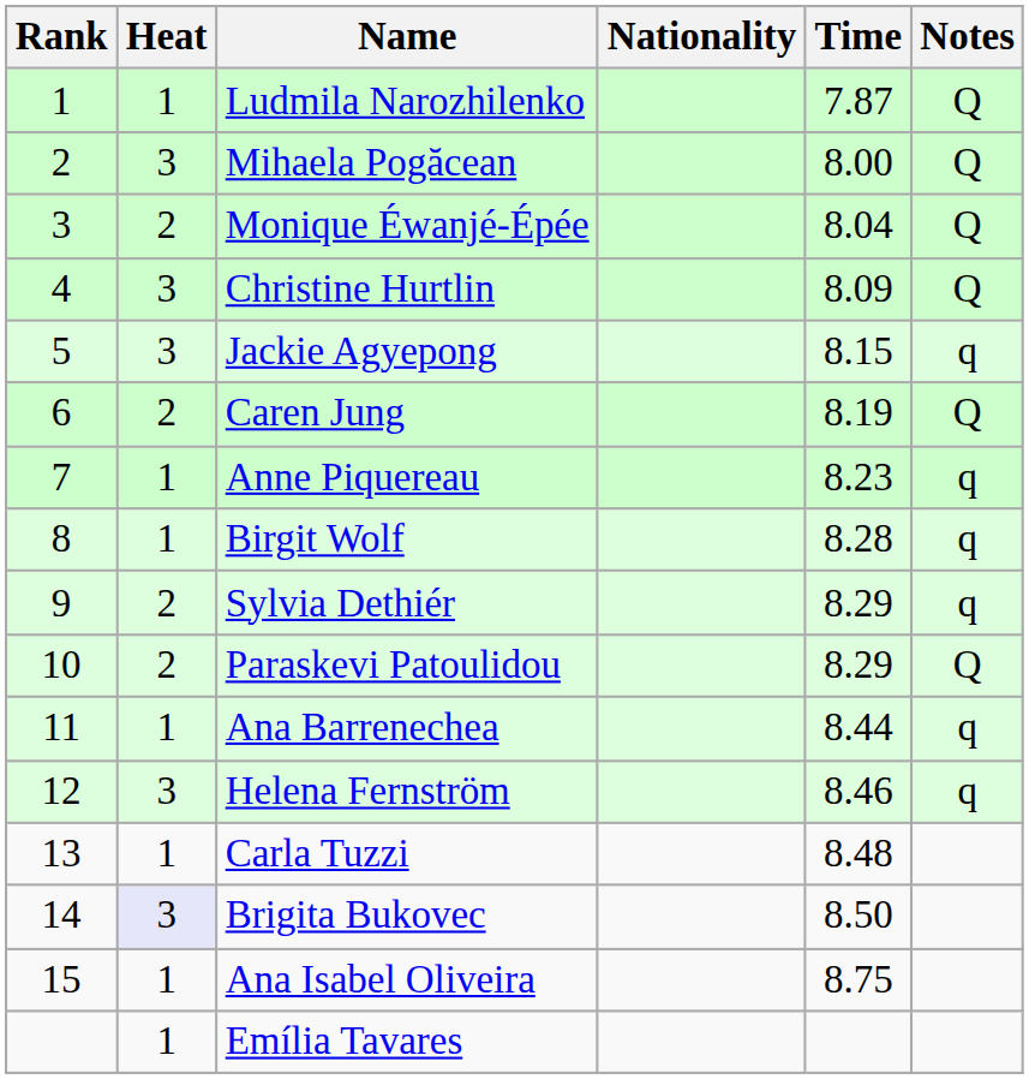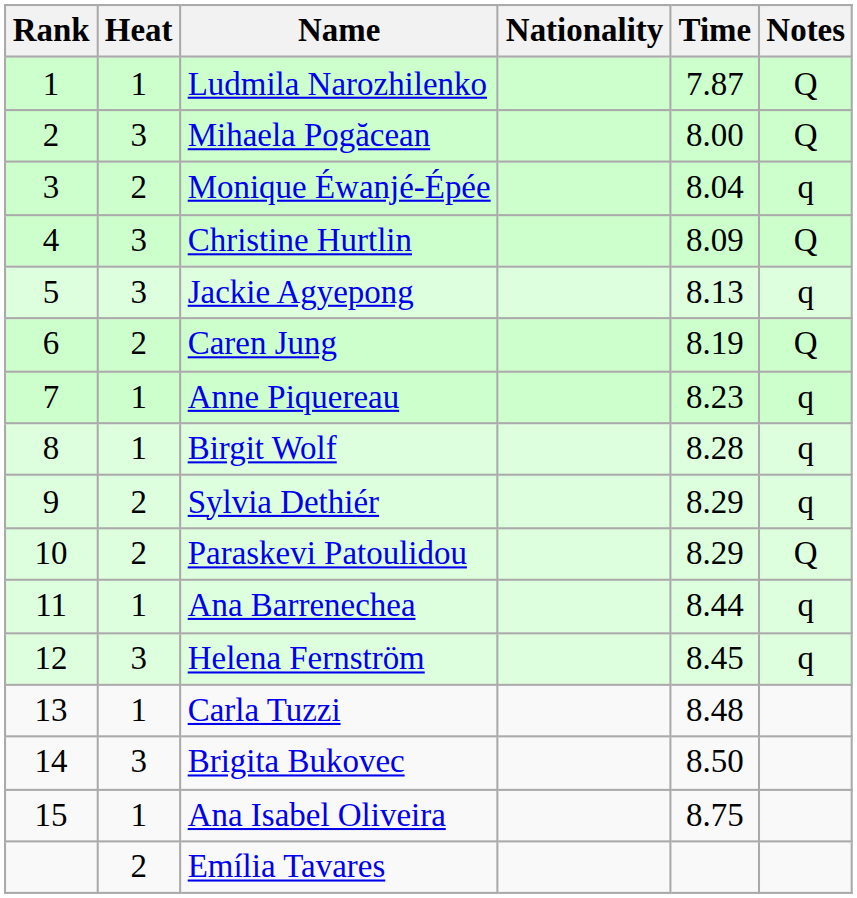 <table class="wikitable sortable" style="text-align:center">
 <tr>
 <th>Rank</th>
 <th>Heat</th>
 <th>Name</th>
 <th>Nationality</th>
 <th>Time</th>
 <th>Notes</th>
 </tr>
 <tr bgcolor=ccffcc>
 <td>1</td>
 <td>1</td>
 <td align="left"><a href='#'>Ludmila Narozhilenko</a></td>
 <td align=left></td>
 <td>7.87</td>
 <td>Q</td>
 </tr>
 <tr bgcolor=ccffcc>
 <td>2</td>
 <td>3</td>
 <td align="left"><a href='#'>Mihaela Pogăcean</a></td>
 <td align=left></td>
 <td>8.00</td>
 <td>Q</td>
 </tr>
 <tr bgcolor=ccffcc>
 <td>3</td>
 <td>2</td>
 <td align="left"><a href='#'>Monique Éwanjé-Épée</a></td>
 <td align=left></td>
 <td>8.04</td>
-<td>Q</td>
+<td>q</td>
 </tr>
 <tr bgcolor=ccffcc>
 <td>4</td>
 <td>3</td>
 <td align="left"><a href='#'>Christine Hurtlin</a></td>
 <td align=left></td>
 <td>8.09</td>
 <td>Q</td>
 </tr>
 <tr bgcolor=ddffdd>
 <td>5</td>
 <td>3</td>
 <td align="left"><a href='#'>Jackie Agyepong</a></td>
 <td align=left></td>
-<td>8.15</td>
+<td>8.13</td>
 <td>q</td>
 </tr>
 <tr bgcolor=ccffcc>
 <td>6</td>
 <td>2</td>
 <td align="left"><a href='#'>Caren Jung</a></td>
 <td align=left></td>
 <td>8.19</td>
 <td>Q</td>
 </tr>
 <tr bgcolor=ccffcc>
 <td>7</td>
 <td>1</td>
 <td align="left"><a href='#'>Anne Piquereau</a></td>
 <td align=left></td>
 <td>8.23</td>
 <td>q</td>
 </tr>
 <tr bgcolor=ddffdd>
 <td>8</td>
 <td>1</td>
 <td align="left"><a href='#'>Birgit Wolf</a></td>
 <td align=left></td>
 <td>8.28</td>
 <td>q</td>
 </tr>
 <tr bgcolor=ddffdd>
 <td>9</td>
 <td>2</td>
 <td align="left"><a href='#'>Sylvia Dethiér</a></td>
 <td align=left></td>
 <td>8.29</td>
 <td>q</td>
 </tr>
 <tr bgcolor=ddffdd>
 <td>10</td>
 <td>2</td>
 <td align="left"><a href='#'>Paraskevi Patoulidou</a></td>
 <td align=left></td>
 <td>8.29</td>
 <td>Q</td>
 </tr>
 <tr bgcolor=ddffdd>
 <td>11</td>
 <td>1</td>
 <td align="left"><a href='#'>Ana Barrenechea</a></td>
 <td align=left></td>
 <td>8.44</td>
 <td>q</td>
 </tr>
 <tr bgcolor=ddffdd>
 <td>12</td>
 <td>3</td>
 <td align="left"><a href='#'>Helena Fernström</a></td>
 <td align=left></td>
-<td>8.46</td>
+<td>8.45</td>
 <td>q</td>
 </tr>
 <tr>
 <td>13</td>
 <td>1</td>
 <td align="left"><a href='#'>Carla Tuzzi</a></td>
 <td align=left></td>
 <td>8.48</td>
 <td></td>
 </tr>
 <tr>
 <td>14</td>
-<td style="background: lavender;">3</td>
+<td>3</td>
 <td align="left"><a href='#'>Brigita Bukovec</a></td>
 <td align=left></td>
 <td>8.50</td>
 <td></td>
 </tr>
 <tr>
 <td>15</td>
 <td>1</td>
 <td align="left"><a href='#'>Ana Isabel Oliveira</a></td>
 <td align=left></td>
 <td>8.75</td>
 <td></td>
 </tr>
 <tr>
 <td></td>
-<td>1</td>
+<td>2</td>
 <td align="left"><a href='#'>Emília Tavares</a></td>
 <td align=left></td>
 <td></td>
 <td></td>
 </tr>
 </table>
